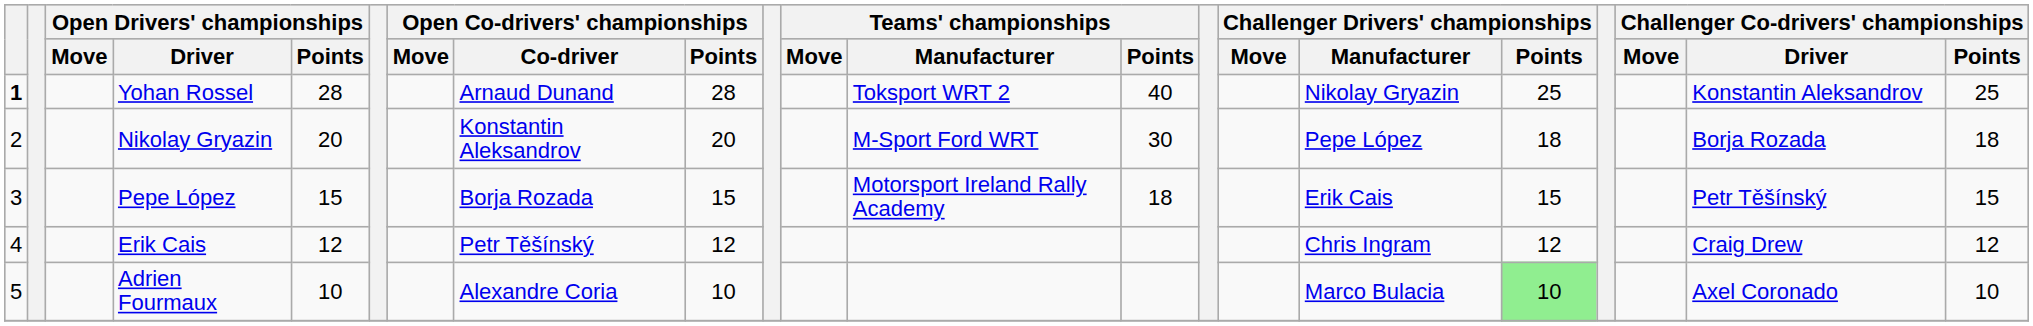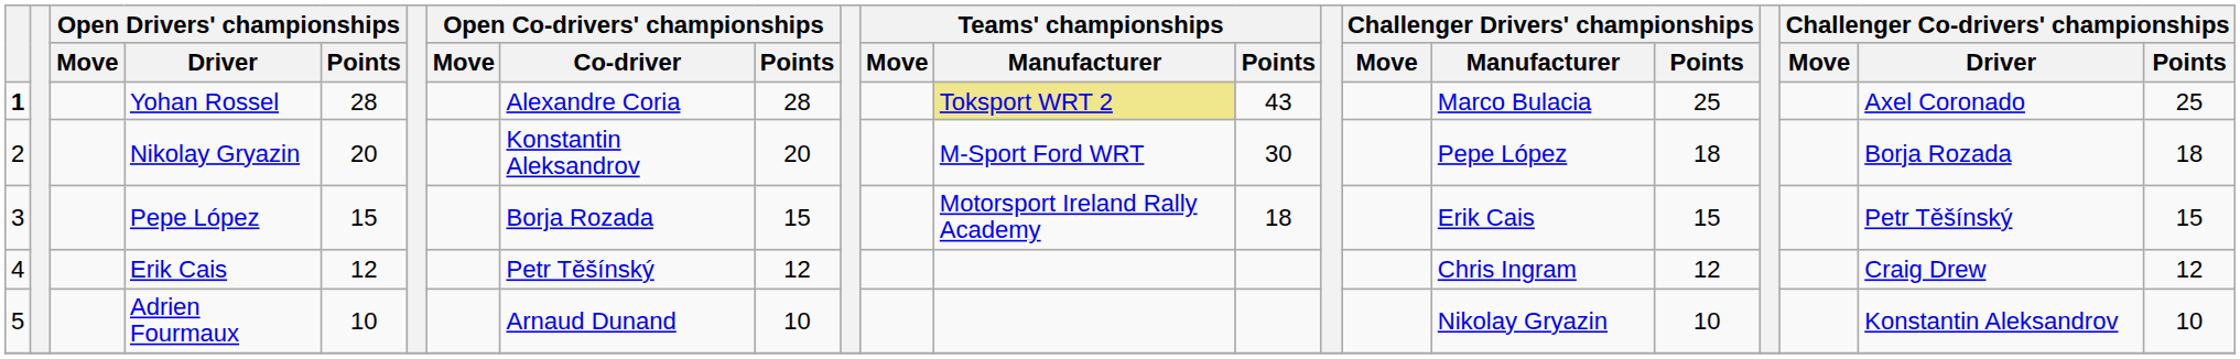 <table class="wikitable" style="font-size:85%;">
 <tr>
 <th rowspan="2"></th>
 <th rowspan="7" style="width:5px;"></th>
 <th colspan="3" nowrap>Open Drivers' championships</th>
 <th rowspan="7" style="width:5px;"></th>
 <th colspan="3" nowrap>Open Co-drivers' championships</th>
 <th rowspan="7" style="width:5px;"></th>
 <th colspan="3" nowrap>Teams' championships</th>
 <th rowspan="7" style="width:5px;"></th>
 <th colspan="3" nowrap>Challenger Drivers' championships</th>
 <th rowspan="7" style="width:5px;"></th>
 <th colspan="3" nowrap>Challenger Co-drivers' championships</th>
 </tr>
 <tr>
 <th>Move</th>
 <th>Driver</th>
 <th>Points</th>
 <th>Move</th>
 <th>Co-driver</th>
 <th>Points</th>
 <th>Move</th>
 <th>Manufacturer</th>
 <th>Points</th>
 <th>Move</th>
 <th>Manufacturer</th>
 <th>Points</th>
 <th>Move</th>
 <th>Driver</th>
 <th>Points</th>
 </tr>
 <tr>
 <td align="center"><strong>1</strong></td>
 <td align="center"></td>
 <td><a href='#'>Yohan Rossel</a></td>
 <td align="center">28</td>
 <td align="center"></td>
-<td><a href='#'>Arnaud Dunand</a></td>
+<td><a href='#'>Alexandre Coria</a></td>
 <td align="center">28</td>
 <td align="center"></td>
-<td><a href='#'>Toksport WRT 2</a></td>
-<td align="center">40</td>
+<td style="background: khaki;"><a href='#'>Toksport WRT 2</a></td>
+<td align="center">43</td>
 <td align="center"></td>
-<td><a href='#'>Nikolay Gryazin</a></td>
+<td><a href='#'>Marco Bulacia</a></td>
 <td align="center">25</td>
 <td align="center"></td>
-<td><a href='#'>Konstantin Aleksandrov</a></td>
+<td><a href='#'>Axel Coronado</a></td>
 <td align="center">25</td>
 </tr>
 <tr>
 <td align="center">2</td>
 <td align="center"></td>
 <td><a href='#'>Nikolay Gryazin</a></td>
 <td align="center">20</td>
 <td align="center"></td>
 <td><a href='#'>Konstantin Aleksandrov</a></td>
 <td align="center">20</td>
 <td align="center"></td>
 <td><a href='#'>M-Sport Ford WRT</a></td>
 <td align="center">30</td>
 <td align="center"></td>
 <td><a href='#'>Pepe López</a></td>
 <td align="center">18</td>
 <td align="center"></td>
 <td><a href='#'>Borja Rozada</a></td>
 <td align="center">18</td>
 </tr>
 <tr>
 <td align="center">3</td>
 <td align="center"></td>
 <td><a href='#'>Pepe López</a></td>
 <td align="center">15</td>
 <td align="center"></td>
 <td><a href='#'>Borja Rozada</a></td>
 <td align="center">15</td>
 <td align="center"></td>
 <td><a href='#'>Motorsport Ireland Rally Academy</a></td>
 <td align="center">18</td>
 <td align="center"></td>
 <td><a href='#'>Erik Cais</a></td>
 <td align="center">15</td>
 <td align="center"></td>
 <td><a href='#'>Petr Těšínský</a></td>
 <td align="center">15</td>
 </tr>
 <tr>
 <td align="center">4</td>
 <td align="center"></td>
 <td><a href='#'>Erik Cais</a></td>
 <td align="center">12</td>
 <td align="center"></td>
 <td><a href='#'>Petr Těšínský</a></td>
 <td align="center">12</td>
 <td></td>
 <td></td>
 <td></td>
 <td align="center"></td>
 <td><a href='#'>Chris Ingram</a></td>
 <td align="center">12</td>
 <td align="center"></td>
 <td><a href='#'>Craig Drew</a></td>
 <td align="center">12</td>
 </tr>
 <tr>
 <td align="center">5</td>
 <td align="center"></td>
 <td><a href='#'>Adrien Fourmaux</a></td>
 <td align="center">10</td>
 <td align="center"></td>
-<td><a href='#'>Alexandre Coria</a></td>
+<td><a href='#'>Arnaud Dunand</a></td>
 <td align="center">10</td>
 <td></td>
 <td></td>
 <td></td>
 <td align="center"></td>
-<td><a href='#'>Marco Bulacia</a></td>
-<td align="center" style="background: lightgreen;">10</td>
+<td><a href='#'>Nikolay Gryazin</a></td>
+<td align="center">10</td>
 <td align="center"></td>
-<td><a href='#'>Axel Coronado</a></td>
+<td><a href='#'>Konstantin Aleksandrov</a></td>
 <td align="center">10</td>
 </tr>
 <tr>
 </tr>
 </table>
